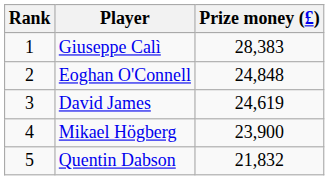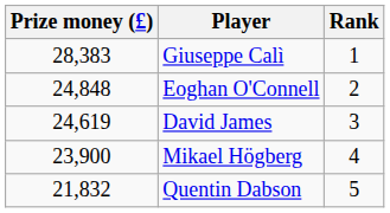 <table class="wikitable">
 <tr>
+<th>Prize money (<a href='#'>£</a>)</th>
+<th>Player</th>
 <th>Rank</th>
-<th>Player</th>
-<th>Prize money (<a href='#'>£</a>)</th>
 </tr>
 <tr>
+<td align=center>28,383</td>
+<td> <a href='#'>Giuseppe Calì</a></td>
 <td align=center>1</td>
-<td> <a href='#'>Giuseppe Calì</a></td>
-<td align=center>28,383</td>
 </tr>
 <tr>
+<td align=center>24,848</td>
+<td> <a href='#'>Eoghan O'Connell</a></td>
 <td align=center>2</td>
-<td> <a href='#'>Eoghan O'Connell</a></td>
-<td align=center>24,848</td>
 </tr>
 <tr>
+<td align=center>24,619</td>
+<td> <a href='#'>David James</a></td>
 <td align=center>3</td>
-<td> <a href='#'>David James</a></td>
-<td align=center>24,619</td>
 </tr>
 <tr>
+<td align=center>23,900</td>
+<td> <a href='#'>Mikael Högberg</a></td>
 <td align=center>4</td>
-<td> <a href='#'>Mikael Högberg</a></td>
-<td align=center>23,900</td>
 </tr>
 <tr>
+<td align=center>21,832</td>
+<td> <a href='#'>Quentin Dabson</a></td>
 <td align=center>5</td>
-<td> <a href='#'>Quentin Dabson</a></td>
-<td align=center>21,832</td>
 </tr>
 </table>
